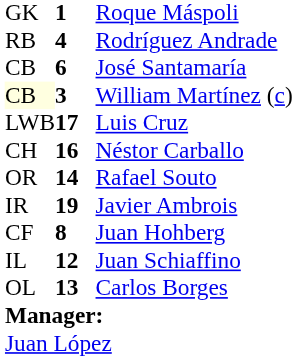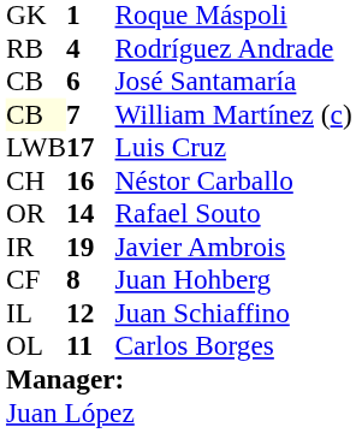 <table cellspacing="0" cellpadding="0" style="font-size:90%; margin:0.2em auto;">
 <tr>
 <th width="25"></th>
 <th width="25"></th>
 </tr>
 <tr>
 <td>GK</td>
 <td><strong>1</strong></td>
 <td><a href='#'>Roque Máspoli</a></td>
 </tr>
 <tr>
 <td>RB</td>
 <td><strong>4</strong></td>
 <td><a href='#'>Rodríguez Andrade</a></td>
 </tr>
 <tr>
 <td>CB</td>
 <td><strong>6</strong></td>
 <td><a href='#'>José Santamaría</a></td>
 </tr>
 <tr>
 <td style="background: lightyellow;">CB</td>
-<td><strong>3</strong></td>
+<td><strong>7</strong></td>
 <td><a href='#'>William Martínez</a> (<a href='#'>c</a>)</td>
 </tr>
 <tr>
 <td>LWB</td>
 <td><strong>17</strong></td>
 <td><a href='#'>Luis Cruz</a></td>
 </tr>
 <tr>
 <td>CH</td>
 <td><strong>16</strong></td>
 <td><a href='#'>Néstor Carballo</a></td>
 </tr>
 <tr>
 <td>OR</td>
 <td><strong>14</strong></td>
 <td><a href='#'>Rafael Souto</a></td>
 </tr>
 <tr>
 <td>IR</td>
 <td><strong>19</strong></td>
 <td><a href='#'>Javier Ambrois</a></td>
 </tr>
 <tr>
 <td>CF</td>
 <td><strong>8</strong></td>
 <td><a href='#'>Juan Hohberg</a></td>
 </tr>
 <tr>
 <td>IL</td>
 <td><strong>12</strong></td>
 <td><a href='#'>Juan Schiaffino</a></td>
 </tr>
 <tr>
 <td>OL</td>
-<td><strong>13</strong></td>
+<td><strong>11</strong></td>
 <td><a href='#'>Carlos Borges</a></td>
 </tr>
 <tr>
 <td colspan=3><strong>Manager:</strong></td>
 </tr>
 <tr>
 <td colspan=4> <a href='#'>Juan López</a></td>
 </tr>
 </table>
